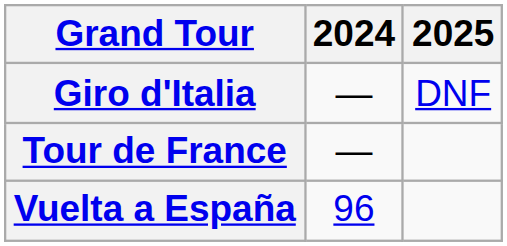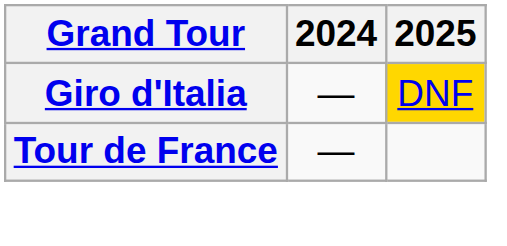 <table class="wikitable plainrowheaders">
 <tr>
 <th scope="col"><a href='#'>Grand Tour</a></th>
 <th scope="col">2024</th>
 <th scope="col">2025</th>
 </tr>
 <tr style="text-align:center;">
 <th scope="row"> <a href='#'>Giro d'Italia</a></th>
 <td>—</td>
-<td><a href='#'>DNF</a></td>
+<td style="background: gold;"><a href='#'>DNF</a></td>
 </tr>
 <tr style="text-align:center;">
 <th scope="row"> <a href='#'>Tour de France</a></th>
 <td>—</td>
 <td></td>
 </tr>
-<tr style="text-align:center;">
-<th scope="row"> <a href='#'>Vuelta a España</a></th>
-<td><a href='#'>96</a></td>
-<td></td>
-</tr>
 </table>
